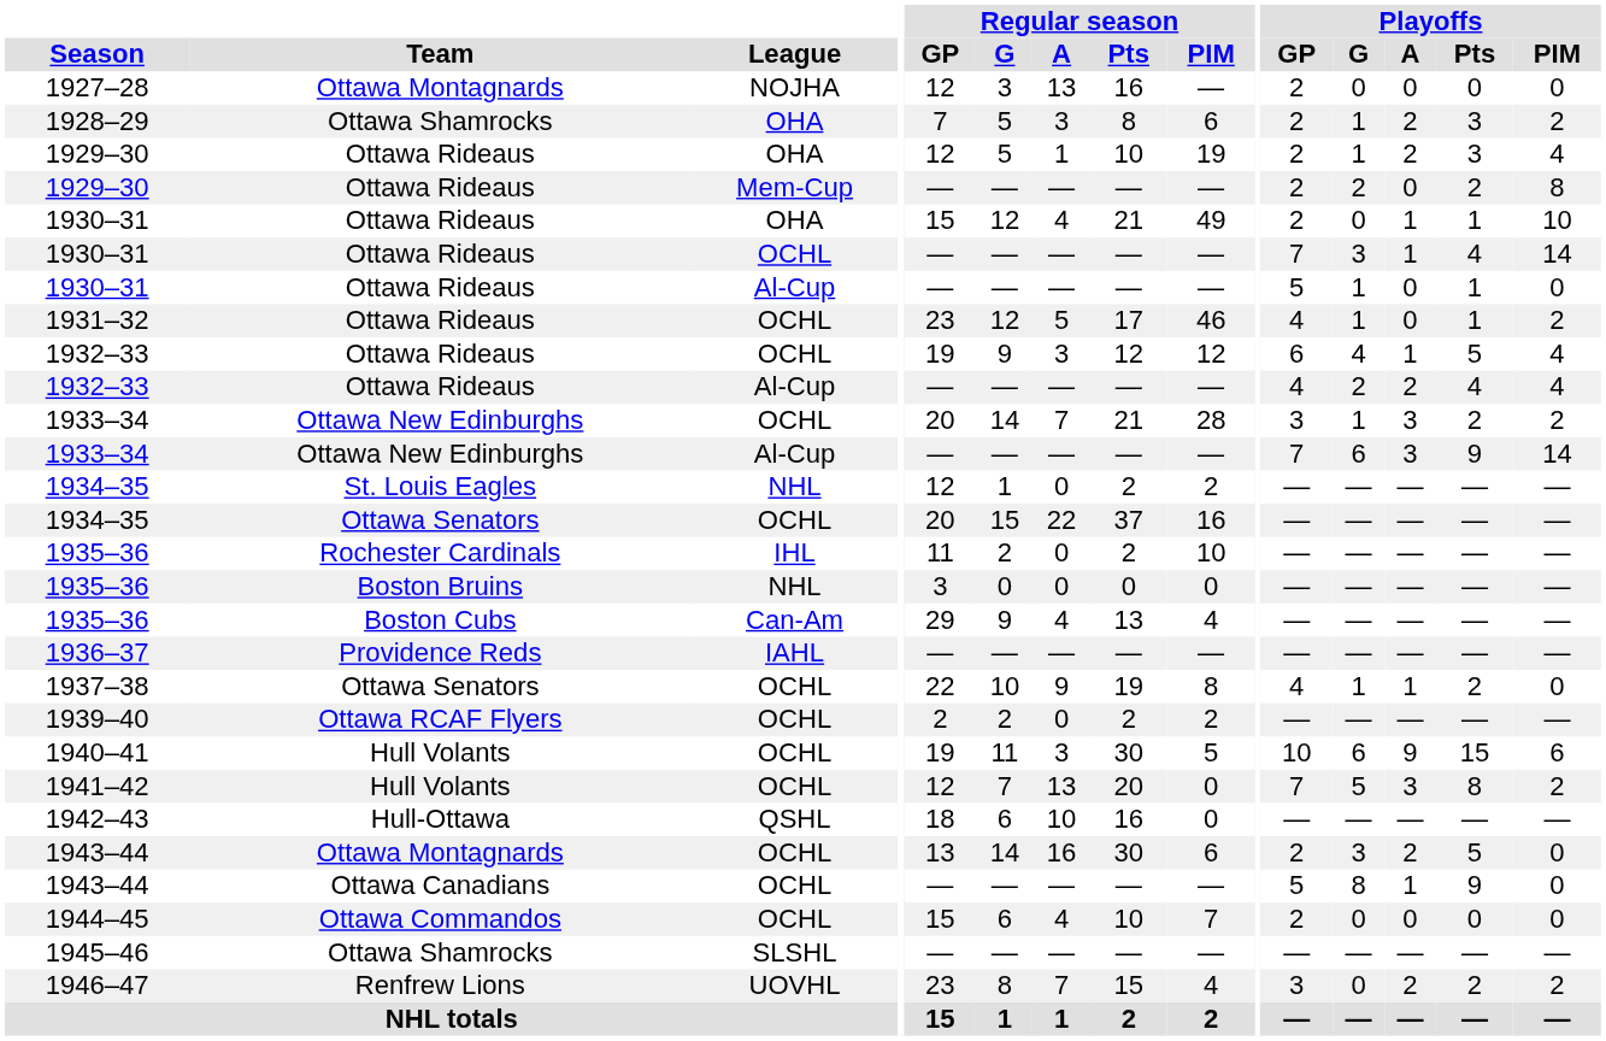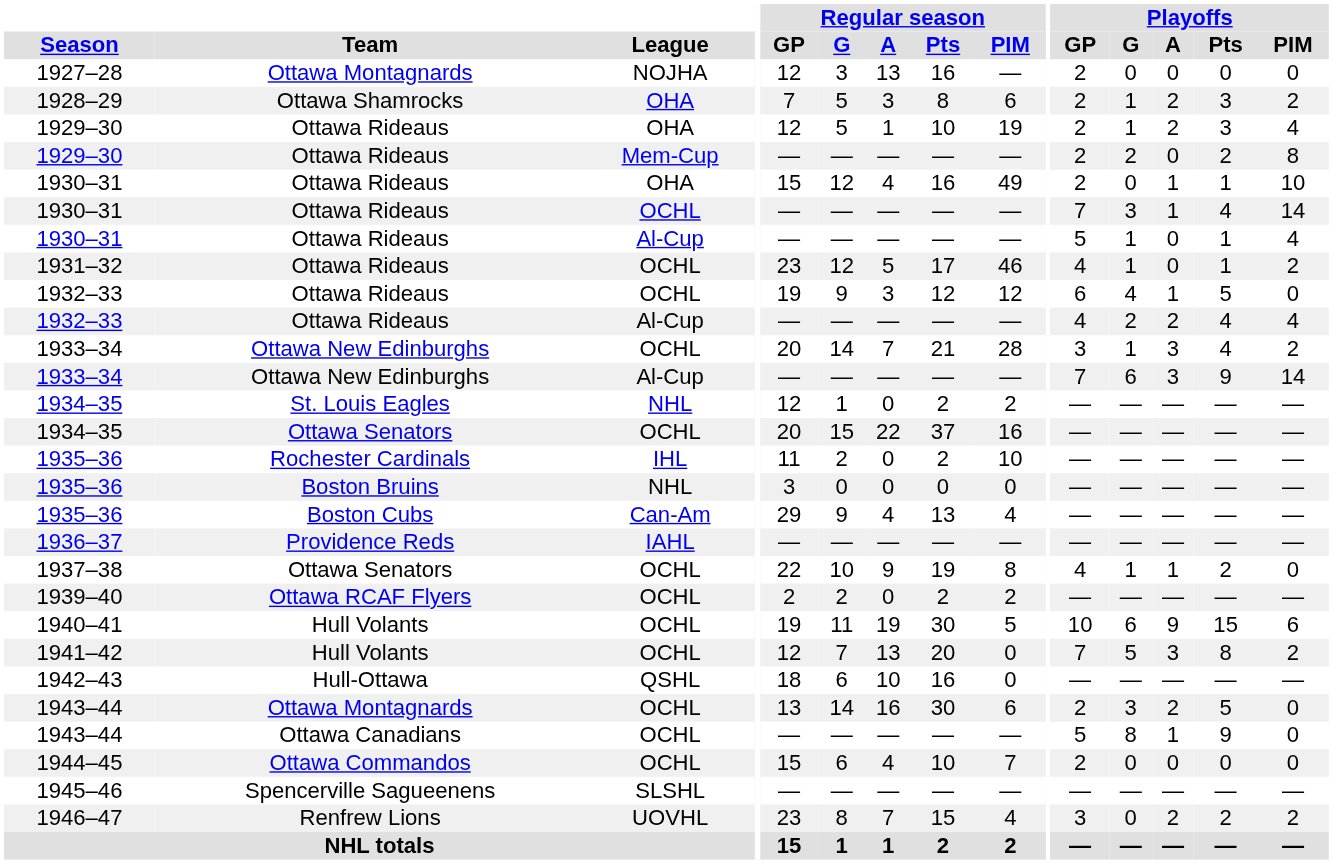 <table border="0" cellpadding="1" cellspacing="0" style="text-align:center; width:60em">
 <tr bgcolor="#e0e0e0">
 <th colspan="3" bgcolor="#ffffff"></th>
 <th rowspan="100" bgcolor="#ffffff"></th>
 <th colspan="5"><a href='#'>Regular season</a></th>
 <th rowspan="100" bgcolor="#ffffff"></th>
 <th colspan="5"><a href='#'>Playoffs</a></th>
 </tr>
 <tr bgcolor="#e0e0e0">
 <th><a href='#'>Season</a></th>
 <th>Team</th>
 <th>League</th>
 <th>GP</th>
 <th><a href='#'>G</a></th>
 <th><a href='#'>A</a></th>
 <th><a href='#'>Pts</a></th>
 <th><a href='#'>PIM</a></th>
 <th>GP</th>
 <th>G</th>
 <th>A</th>
 <th>Pts</th>
 <th>PIM</th>
 </tr>
 <tr>
 <td>1927–28</td>
 <td><a href='#'>Ottawa Montagnards</a></td>
 <td>NOJHA</td>
 <td>12</td>
 <td>3</td>
 <td>13</td>
 <td>16</td>
 <td>—</td>
 <td>2</td>
 <td>0</td>
 <td>0</td>
 <td>0</td>
 <td>0</td>
 </tr>
 <tr bgcolor="#f0f0f0">
 <td>1928–29</td>
 <td>Ottawa Shamrocks</td>
 <td><a href='#'>OHA</a></td>
 <td>7</td>
 <td>5</td>
 <td>3</td>
 <td>8</td>
 <td>6</td>
 <td>2</td>
 <td>1</td>
 <td>2</td>
 <td>3</td>
 <td>2</td>
 </tr>
 <tr>
 <td>1929–30</td>
 <td>Ottawa Rideaus</td>
 <td>OHA</td>
 <td>12</td>
 <td>5</td>
 <td>1</td>
 <td>10</td>
 <td>19</td>
 <td>2</td>
 <td>1</td>
 <td>2</td>
 <td>3</td>
 <td>4</td>
 </tr>
 <tr bgcolor="#f0f0f0">
 <td><a href='#'>1929–30</a></td>
 <td>Ottawa Rideaus</td>
 <td><a href='#'>Mem-Cup</a></td>
 <td>—</td>
 <td>—</td>
 <td>—</td>
 <td>—</td>
 <td>—</td>
 <td>2</td>
 <td>2</td>
 <td>0</td>
 <td>2</td>
 <td>8</td>
 </tr>
 <tr>
 <td>1930–31</td>
 <td>Ottawa Rideaus</td>
 <td>OHA</td>
 <td>15</td>
 <td>12</td>
 <td>4</td>
-<td>21</td>
+<td>16</td>
 <td>49</td>
 <td>2</td>
 <td>0</td>
 <td>1</td>
 <td>1</td>
 <td>10</td>
 </tr>
 <tr bgcolor="#f0f0f0">
 <td>1930–31</td>
 <td>Ottawa Rideaus</td>
 <td><a href='#'>OCHL</a></td>
 <td>—</td>
 <td>—</td>
 <td>—</td>
 <td>—</td>
 <td>—</td>
 <td>7</td>
 <td>3</td>
 <td>1</td>
 <td>4</td>
 <td>14</td>
 </tr>
 <tr>
 <td><a href='#'>1930–31</a></td>
 <td>Ottawa Rideaus</td>
 <td><a href='#'>Al-Cup</a></td>
 <td>—</td>
 <td>—</td>
 <td>—</td>
 <td>—</td>
 <td>—</td>
 <td>5</td>
 <td>1</td>
 <td>0</td>
 <td>1</td>
-<td>0</td>
+<td>4</td>
 </tr>
 <tr bgcolor="#f0f0f0">
 <td>1931–32</td>
 <td>Ottawa Rideaus</td>
 <td>OCHL</td>
 <td>23</td>
 <td>12</td>
 <td>5</td>
 <td>17</td>
 <td>46</td>
 <td>4</td>
 <td>1</td>
 <td>0</td>
 <td>1</td>
 <td>2</td>
 </tr>
 <tr>
 <td>1932–33</td>
 <td>Ottawa Rideaus</td>
 <td>OCHL</td>
 <td>19</td>
 <td>9</td>
 <td>3</td>
 <td>12</td>
 <td>12</td>
 <td>6</td>
 <td>4</td>
 <td>1</td>
 <td>5</td>
-<td>4</td>
+<td>0</td>
 </tr>
 <tr bgcolor="#f0f0f0">
 <td><a href='#'>1932–33</a></td>
 <td>Ottawa Rideaus</td>
 <td>Al-Cup</td>
 <td>—</td>
 <td>—</td>
 <td>—</td>
 <td>—</td>
 <td>—</td>
 <td>4</td>
 <td>2</td>
 <td>2</td>
 <td>4</td>
 <td>4</td>
 </tr>
 <tr>
 <td>1933–34</td>
 <td><a href='#'>Ottawa New Edinburghs</a></td>
 <td>OCHL</td>
 <td>20</td>
 <td>14</td>
 <td>7</td>
 <td>21</td>
 <td>28</td>
 <td>3</td>
 <td>1</td>
 <td>3</td>
-<td>2</td>
+<td>4</td>
 <td>2</td>
 </tr>
 <tr bgcolor="#f0f0f0">
 <td><a href='#'>1933–34</a></td>
 <td>Ottawa New Edinburghs</td>
 <td>Al-Cup</td>
 <td>—</td>
 <td>—</td>
 <td>—</td>
 <td>—</td>
 <td>—</td>
 <td>7</td>
 <td>6</td>
 <td>3</td>
 <td>9</td>
 <td>14</td>
 </tr>
 <tr>
 <td><a href='#'>1934–35</a></td>
 <td><a href='#'>St. Louis Eagles</a></td>
 <td><a href='#'>NHL</a></td>
 <td>12</td>
 <td>1</td>
 <td>0</td>
 <td>2</td>
 <td>2</td>
 <td>—</td>
 <td>—</td>
 <td>—</td>
 <td>—</td>
 <td>—</td>
 </tr>
 <tr bgcolor="#f0f0f0">
 <td>1934–35</td>
 <td><a href='#'>Ottawa Senators</a></td>
 <td>OCHL</td>
 <td>20</td>
 <td>15</td>
 <td>22</td>
 <td>37</td>
 <td>16</td>
 <td>—</td>
 <td>—</td>
 <td>—</td>
 <td>—</td>
 <td>—</td>
 </tr>
 <tr>
 <td><a href='#'>1935–36</a></td>
 <td><a href='#'>Rochester Cardinals</a></td>
 <td><a href='#'>IHL</a></td>
 <td>11</td>
 <td>2</td>
 <td>0</td>
 <td>2</td>
 <td>10</td>
 <td>—</td>
 <td>—</td>
 <td>—</td>
 <td>—</td>
 <td>—</td>
 </tr>
 <tr bgcolor="#f0f0f0">
 <td><a href='#'>1935–36</a></td>
 <td><a href='#'>Boston Bruins</a></td>
 <td>NHL</td>
 <td>3</td>
 <td>0</td>
 <td>0</td>
 <td>0</td>
 <td>0</td>
 <td>—</td>
 <td>—</td>
 <td>—</td>
 <td>—</td>
 <td>—</td>
 </tr>
 <tr>
 <td><a href='#'>1935–36</a></td>
 <td><a href='#'>Boston Cubs</a></td>
 <td><a href='#'>Can-Am</a></td>
 <td>29</td>
 <td>9</td>
 <td>4</td>
 <td>13</td>
 <td>4</td>
 <td>—</td>
 <td>—</td>
 <td>—</td>
 <td>—</td>
 <td>—</td>
 </tr>
 <tr bgcolor="#f0f0f0">
 <td><a href='#'>1936–37</a></td>
 <td><a href='#'>Providence Reds</a></td>
 <td><a href='#'>IAHL</a></td>
 <td>—</td>
 <td>—</td>
 <td>—</td>
 <td>—</td>
 <td>—</td>
 <td>—</td>
 <td>—</td>
 <td>—</td>
 <td>—</td>
 <td>—</td>
 </tr>
 <tr>
 <td>1937–38</td>
 <td>Ottawa Senators</td>
 <td>OCHL</td>
 <td>22</td>
 <td>10</td>
 <td>9</td>
 <td>19</td>
 <td>8</td>
 <td>4</td>
 <td>1</td>
 <td>1</td>
 <td>2</td>
 <td>0</td>
 </tr>
 <tr bgcolor="#f0f0f0">
 <td>1939–40</td>
 <td><a href='#'>Ottawa RCAF Flyers</a></td>
 <td>OCHL</td>
 <td>2</td>
 <td>2</td>
 <td>0</td>
 <td>2</td>
 <td>2</td>
 <td>—</td>
 <td>—</td>
 <td>—</td>
 <td>—</td>
 <td>—</td>
 </tr>
 <tr>
 <td>1940–41</td>
 <td>Hull Volants</td>
 <td>OCHL</td>
 <td>19</td>
 <td>11</td>
-<td>3</td>
+<td>19</td>
 <td>30</td>
 <td>5</td>
 <td>10</td>
 <td>6</td>
 <td>9</td>
 <td>15</td>
 <td>6</td>
 </tr>
 <tr bgcolor="#f0f0f0">
 <td>1941–42</td>
 <td>Hull Volants</td>
 <td>OCHL</td>
 <td>12</td>
 <td>7</td>
 <td>13</td>
 <td>20</td>
 <td>0</td>
 <td>7</td>
 <td>5</td>
 <td>3</td>
 <td>8</td>
 <td>2</td>
 </tr>
 <tr>
 <td>1942–43</td>
 <td>Hull-Ottawa</td>
 <td>QSHL</td>
 <td>18</td>
 <td>6</td>
 <td>10</td>
 <td>16</td>
 <td>0</td>
 <td>—</td>
 <td>—</td>
 <td>—</td>
 <td>—</td>
 <td>—</td>
 </tr>
 <tr bgcolor="#f0f0f0">
 <td>1943–44</td>
 <td><a href='#'>Ottawa Montagnards</a></td>
 <td>OCHL</td>
 <td>13</td>
 <td>14</td>
 <td>16</td>
 <td>30</td>
 <td>6</td>
 <td>2</td>
 <td>3</td>
 <td>2</td>
 <td>5</td>
 <td>0</td>
 </tr>
 <tr>
 <td>1943–44</td>
 <td>Ottawa Canadians</td>
 <td>OCHL</td>
 <td>—</td>
 <td>—</td>
 <td>—</td>
 <td>—</td>
 <td>—</td>
 <td>5</td>
 <td>8</td>
 <td>1</td>
 <td>9</td>
 <td>0</td>
 </tr>
 <tr bgcolor="#f0f0f0">
 <td>1944–45</td>
 <td><a href='#'>Ottawa Commandos</a></td>
 <td>OCHL</td>
 <td>15</td>
 <td>6</td>
 <td>4</td>
 <td>10</td>
 <td>7</td>
 <td>2</td>
 <td>0</td>
 <td>0</td>
 <td>0</td>
 <td>0</td>
 </tr>
 <tr>
 <td>1945–46</td>
-<td>Ottawa Shamrocks</td>
+<td>Spencerville Sagueenens</td>
 <td>SLSHL</td>
 <td>—</td>
 <td>—</td>
 <td>—</td>
 <td>—</td>
 <td>—</td>
 <td>—</td>
 <td>—</td>
 <td>—</td>
 <td>—</td>
 <td>—</td>
 </tr>
 <tr bgcolor="#f0f0f0">
 <td>1946–47</td>
 <td>Renfrew Lions</td>
 <td>UOVHL</td>
 <td>23</td>
 <td>8</td>
 <td>7</td>
 <td>15</td>
 <td>4</td>
 <td>3</td>
 <td>0</td>
 <td>2</td>
 <td>2</td>
 <td>2</td>
 </tr>
 <tr bgcolor="#e0e0e0">
 <th colspan="3">NHL totals</th>
 <th>15</th>
 <th>1</th>
 <th>1</th>
 <th>2</th>
 <th>2</th>
 <th>—</th>
 <th>—</th>
 <th>—</th>
 <th>—</th>
 <th>—</th>
 </tr>
 </table>
